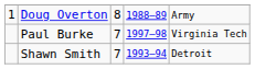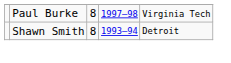 <table class="wikitable">
 <tr>
 </tr>
 <tr>
-<td>1</td>
-<td><a href='#'>Doug Overton</a></td>
-<td>8</td>
-<td style="font-size:80%;"><a href='#'>1988–89</a></td>
-<td style="font-size:80%;">Army</td>
-</tr>
-<tr>
 <td></td>
 <td>Paul Burke</td>
-<td>7</td>
+<td>8</td>
 <td style="font-size:80%;"><a href='#'>1997–98</a></td>
 <td style="font-size:80%;">Virginia Tech</td>
 </tr>
 <tr>
 <td></td>
 <td>Shawn Smith</td>
-<td>7</td>
+<td>8</td>
 <td style="font-size:80%;"><a href='#'>1993–94</a></td>
 <td style="font-size:80%;">Detroit</td>
 </tr>
 </table>
